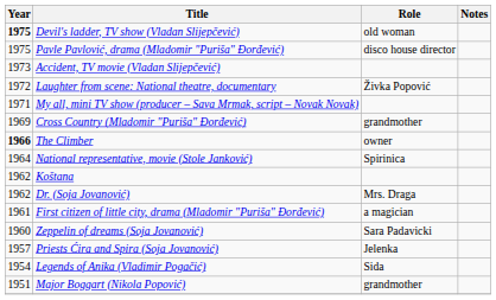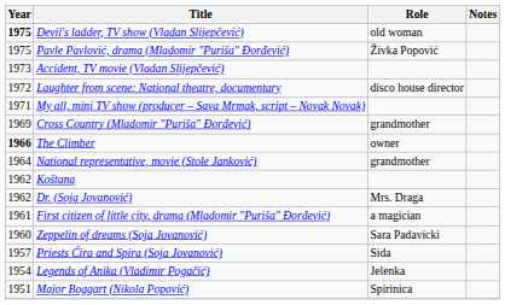 <table class="wikitable sortable">
 <tr>
 <th>Year</th>
 <th>Title</th>
 <th>Role</th>
 <th class="unsortable">Notes</th>
 </tr>
 <tr>
 <td><strong>1975</strong></td>
 <td><em><a href='#'>Devil's ladder, TV show (Vladan Slijepčević)</a></em></td>
 <td>old woman</td>
 <td></td>
 </tr>
 <tr>
 <td>1975</td>
 <td><em><a href='#'>Pavle Pavlović, drama (Mladomir "Puriša" Đorđević)</a></em></td>
-<td>disco house director</td>
+<td>Živka Popović</td>
 <td></td>
 </tr>
 <tr>
 <td>1973</td>
 <td><em><a href='#'>Accident, TV movie (Vladan Slijepčević)</a></em></td>
 <td></td>
 <td></td>
 </tr>
 <tr>
 <td>1972</td>
 <td><em><a href='#'>Laughter from scene: National theatre, documentary</a></em></td>
-<td>Živka Popović</td>
+<td>disco house director</td>
 <td></td>
 </tr>
 <tr>
 <td>1971</td>
 <td><em><a href='#'>My all, mini TV show (producer – Sava Mrmak, script – Novak Novak)</a></em></td>
 <td></td>
 <td></td>
 </tr>
 <tr>
 <td>1969</td>
 <td><em><a href='#'>Cross Country (Mladomir "Puriša" Đorđević)</a></em></td>
 <td>grandmother</td>
 <td></td>
 </tr>
 <tr>
 <td><strong>1966</strong></td>
 <td><em><a href='#'>The Climber</a></em></td>
 <td>owner</td>
 <td></td>
 </tr>
 <tr>
 <td>1964</td>
 <td><em><a href='#'>National representative, movie (Stole Janković)</a></em></td>
-<td>Spirinica</td>
+<td>grandmother</td>
 </tr>
 <tr>
 <td>1962</td>
 <td><em><a href='#'>Koštana</a></em></td>
 <td></td>
 <td></td>
 </tr>
 <tr>
 <td>1962</td>
 <td><em><a href='#'>Dr. (Soja Jovanović)</a></em></td>
 <td>Mrs. Draga</td>
 <td></td>
 </tr>
 <tr>
 <td>1961</td>
 <td><em><a href='#'>First citizen of little city, drama (Mladomir "Puriša" Đorđević)</a></em></td>
 <td>a magician</td>
 <td></td>
 </tr>
 <tr>
 <td>1960</td>
 <td><em><a href='#'>Zeppelin of dreams (Soja Jovanović)</a></em></td>
 <td>Sara Padavicki</td>
 <td></td>
 </tr>
 <tr>
 <td>1957</td>
 <td><em><a href='#'>Priests Ćira and Spira (Soja Jovanović)</a></em></td>
-<td>Jelenka</td>
+<td>Sida</td>
 <td></td>
 </tr>
 <tr>
 <td>1954</td>
 <td><em><a href='#'>Legends of Anika (Vladimir Pogačić)</a></em></td>
-<td>Sida</td>
+<td>Jelenka</td>
 <td></td>
 </tr>
 <tr>
 <td>1951</td>
 <td><em><a href='#'>Major Boggart (Nikola Popović)</a></em></td>
-<td>grandmother</td>
+<td>Spirinica</td>
 <td></td>
 </tr>
 <tr>
 </tr>
 </table>
